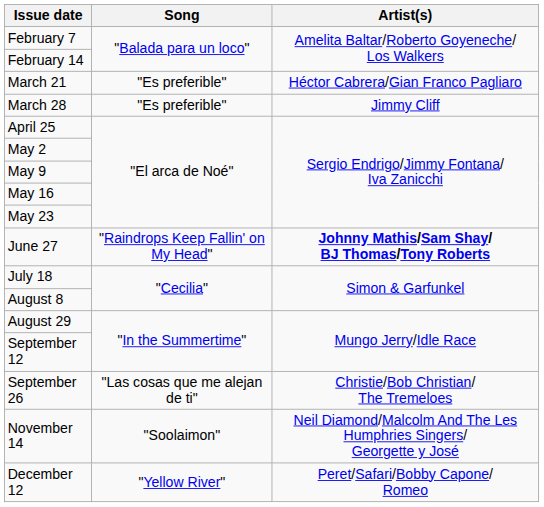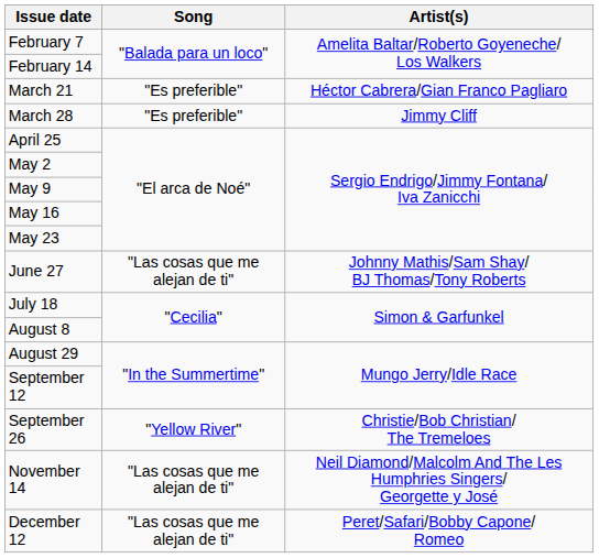 <table class="wikitable">
 <tr>
 <th>Issue date</th>
 <th>Song</th>
 <th>Artist(s)</th>
 </tr>
 <tr>
 <td>February 7</td>
 <td align="center" rowspan="2">"<a href='#'>Balada para un loco</a>"</td>
 <td align="center" rowspan="2"><a href='#'>Amelita Baltar</a>/<a href='#'>Roberto Goyeneche</a>/<br><a href='#'>Los Walkers</a></td>
 </tr>
 <tr>
 <td>February 14</td>
 </tr>
 <tr>
 <td>March 21</td>
 <td align="center">"Es preferible"</td>
 <td align="center"><a href='#'>Héctor Cabrera</a>/<a href='#'>Gian Franco Pagliaro</a></td>
 </tr>
 <tr>
 <td>March 28</td>
 <td align="center">"Es preferible"</td>
 <td align="center"><a href='#'>Jimmy Cliff</a></td>
 </tr>
 <tr>
 <td>April 25</td>
 <td align="center" rowspan="5">"El arca de Noé"</td>
 <td align="center" rowspan="5"><a href='#'>Sergio Endrigo</a>/<a href='#'>Jimmy Fontana</a>/<br><a href='#'>Iva Zanicchi</a></td>
 </tr>
 <tr>
 <td>May 2</td>
 </tr>
 <tr>
 <td>May 9</td>
 </tr>
 <tr>
 <td>May 16</td>
 </tr>
 <tr>
 <td>May 23</td>
 </tr>
 <tr>
 <td>June 27</td>
-<td align="center">"<a href='#'>Raindrops Keep Fallin' on My Head</a>"</td>
-<td align="center"><strong><a href='#'>Johnny Mathis</a>/<a href='#'>Sam Shay</a>/<br><a href='#'>BJ Thomas</a>/<a href='#'>Tony Roberts</a></strong></td>
+<td align="center">"Las cosas que me alejan de ti"</td>
+<td align="center"><a href='#'>Johnny Mathis</a>/<a href='#'>Sam Shay</a>/<br><a href='#'>BJ Thomas</a>/<a href='#'>Tony Roberts</a></td>
 </tr>
 <tr>
 <td>July 18</td>
 <td align="center" rowspan="2">"<a href='#'>Cecilia</a>"</td>
 <td align="center" rowspan="2"><a href='#'>Simon & Garfunkel</a></td>
 </tr>
 <tr>
 <td>August 8</td>
 </tr>
 <tr>
 <td>August 29</td>
 <td align="center" rowspan="2">"<a href='#'>In the Summertime</a>"</td>
 <td align="center" rowspan="2"><a href='#'>Mungo Jerry</a>/<a href='#'>Idle Race</a></td>
 </tr>
 <tr>
 <td>September 12</td>
 </tr>
 <tr>
 <td>September 26</td>
-<td align="center">"Las cosas que me alejan de ti"</td>
+<td align="center">"<a href='#'>Yellow River</a>"</td>
 <td align="center"><a href='#'>Christie</a>/<a href='#'>Bob Christian</a>/<br><a href='#'>The Tremeloes</a></td>
 </tr>
 <tr>
 <td>November 14</td>
-<td align="center">"Soolaimon"</td>
+<td align="center">"Las cosas que me alejan de ti"</td>
 <td align="center"><a href='#'>Neil Diamond</a>/<a href='#'>Malcolm And The Les Humphries Singers</a>/<br><a href='#'>Georgette y José</a></td>
 </tr>
 <tr>
 <td>December 12</td>
-<td align="center">"<a href='#'>Yellow River</a>"</td>
+<td align="center">"Las cosas que me alejan de ti"</td>
 <td align="center"><a href='#'>Peret</a>/<a href='#'>Safari</a>/<a href='#'>Bobby Capone</a>/<br><a href='#'>Romeo</a></td>
 </tr>
 </table>
